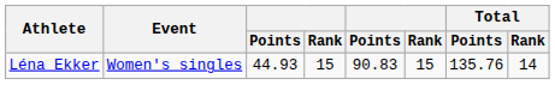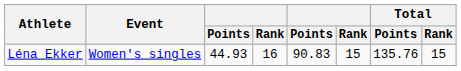 <table class="wikitable" style="font-size:90%">
 <tr>
 <th rowspan="2">Athlete</th>
 <th rowspan="2">Event</th>
 <th colspan="2"></th>
 <th colspan="2"></th>
 <th colspan="2">Total</th>
 </tr>
 <tr style="font-size:95%">
 <th>Points</th>
 <th>Rank</th>
 <th>Points</th>
 <th>Rank</th>
 <th>Points</th>
 <th>Rank</th>
 </tr>
 <tr align=center>
 <td align=left><a href='#'>Léna Ekker</a></td>
 <td align=left><a href='#'>Women's singles</a></td>
 <td>44.93</td>
-<td>15</td>
+<td>16</td>
 <td>90.83</td>
 <td>15</td>
 <td>135.76</td>
-<td>14</td>
+<td>15</td>
 </tr>
 </table>
